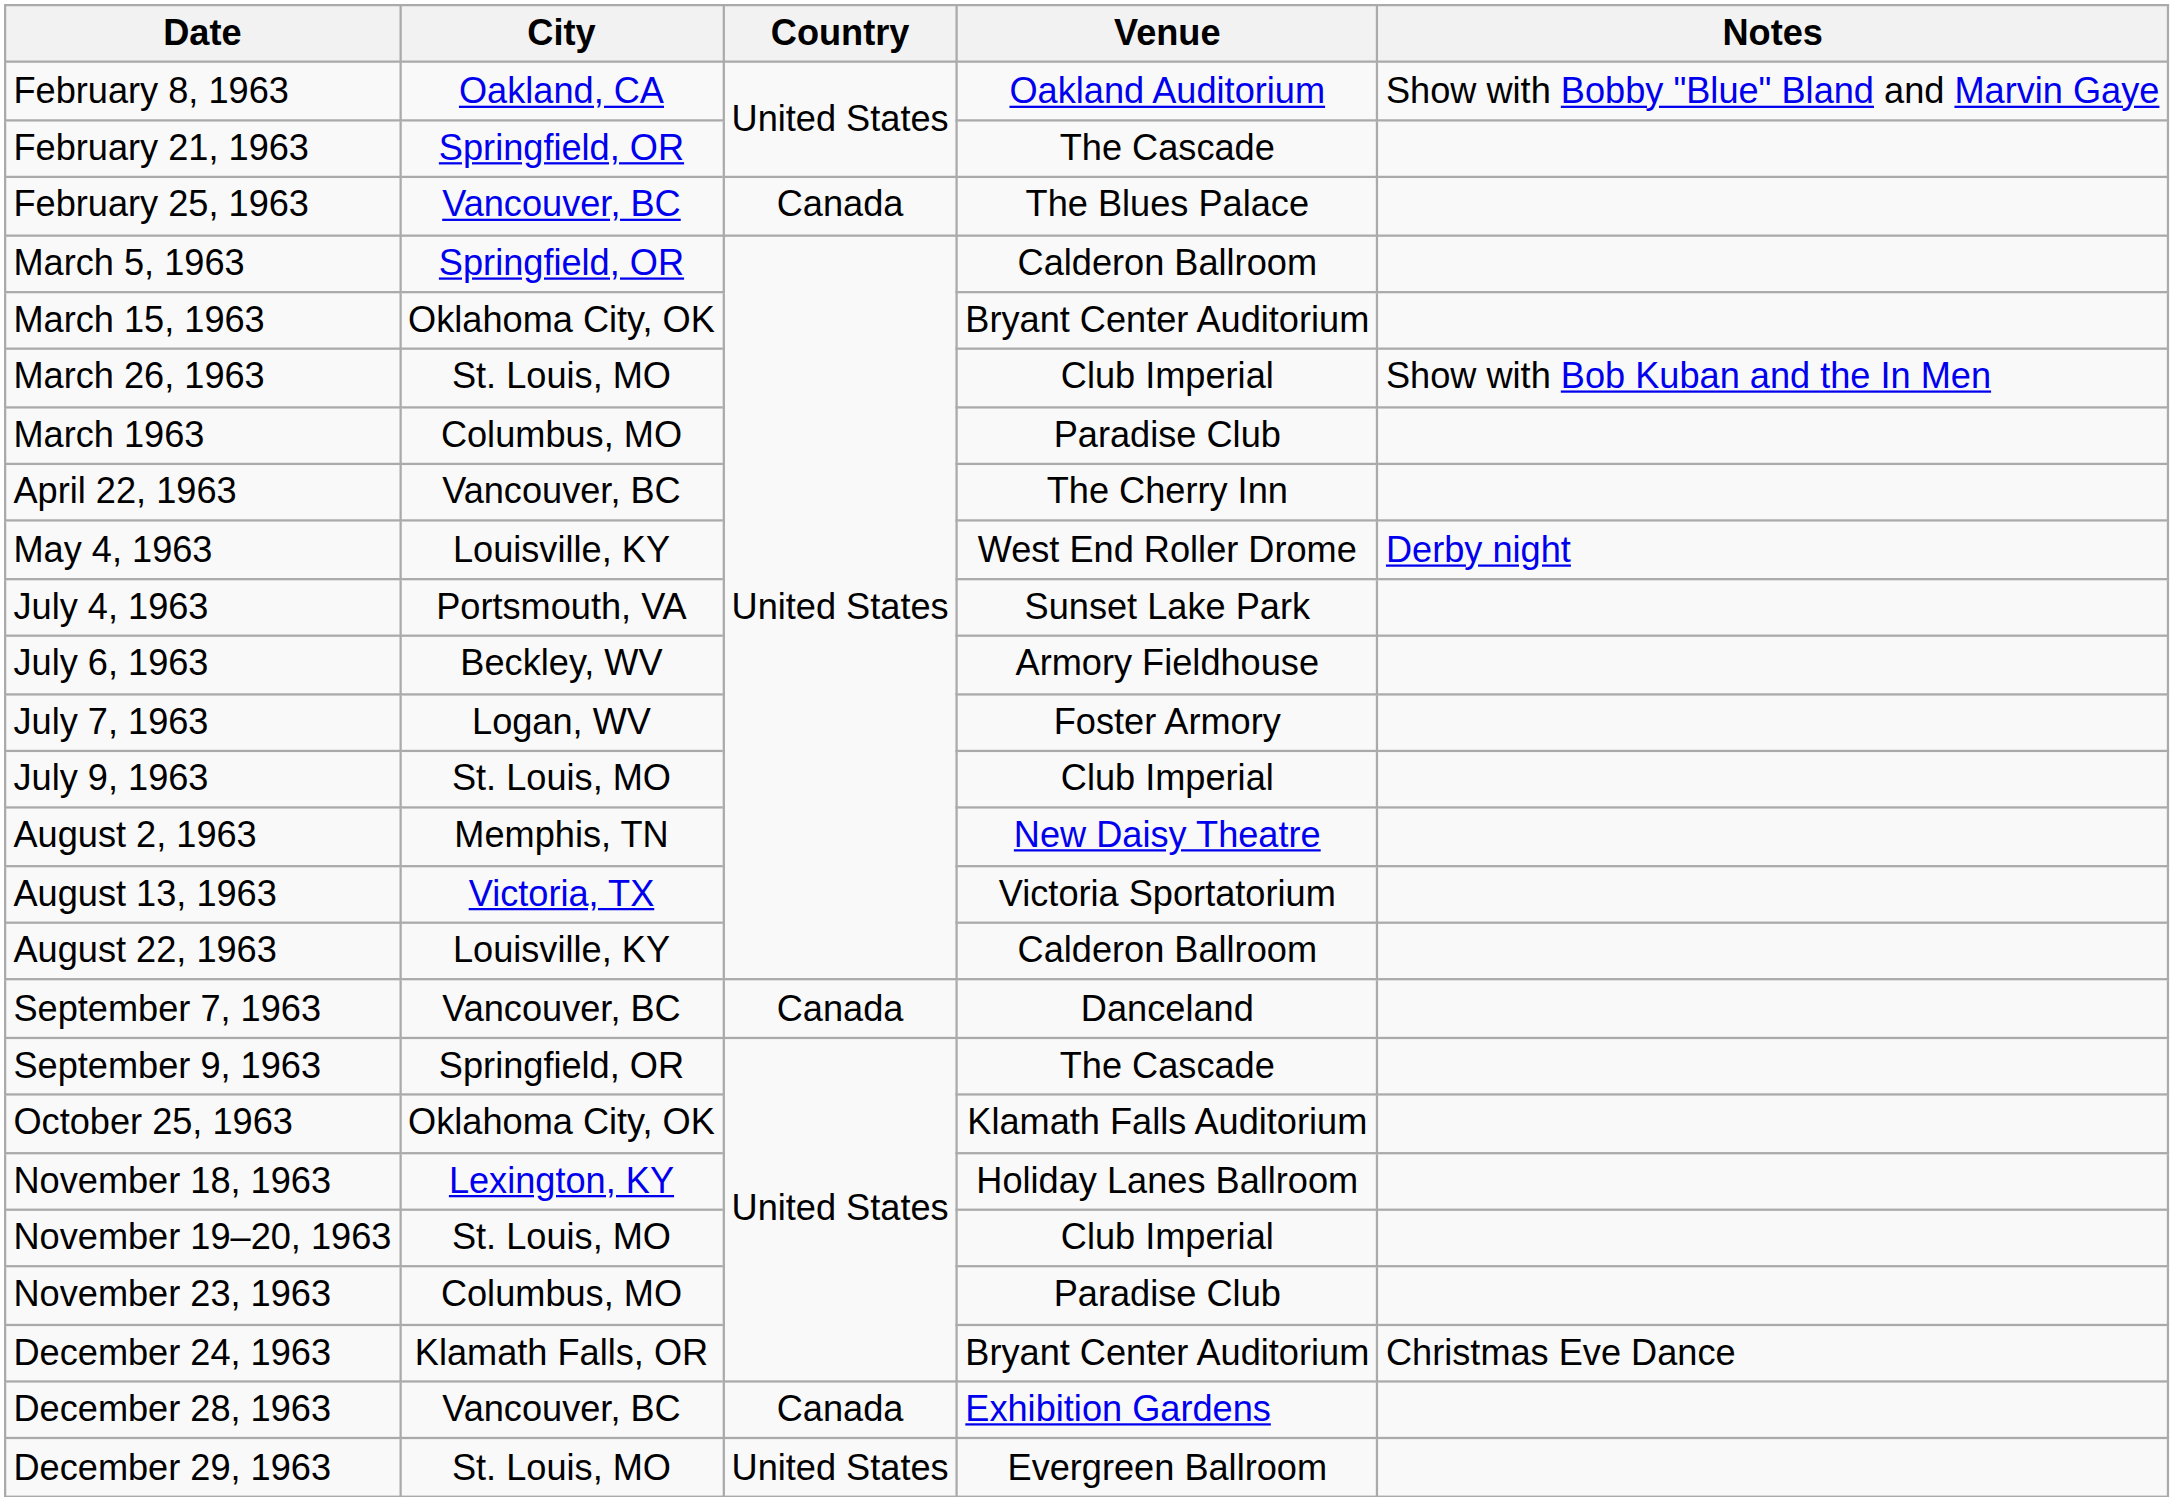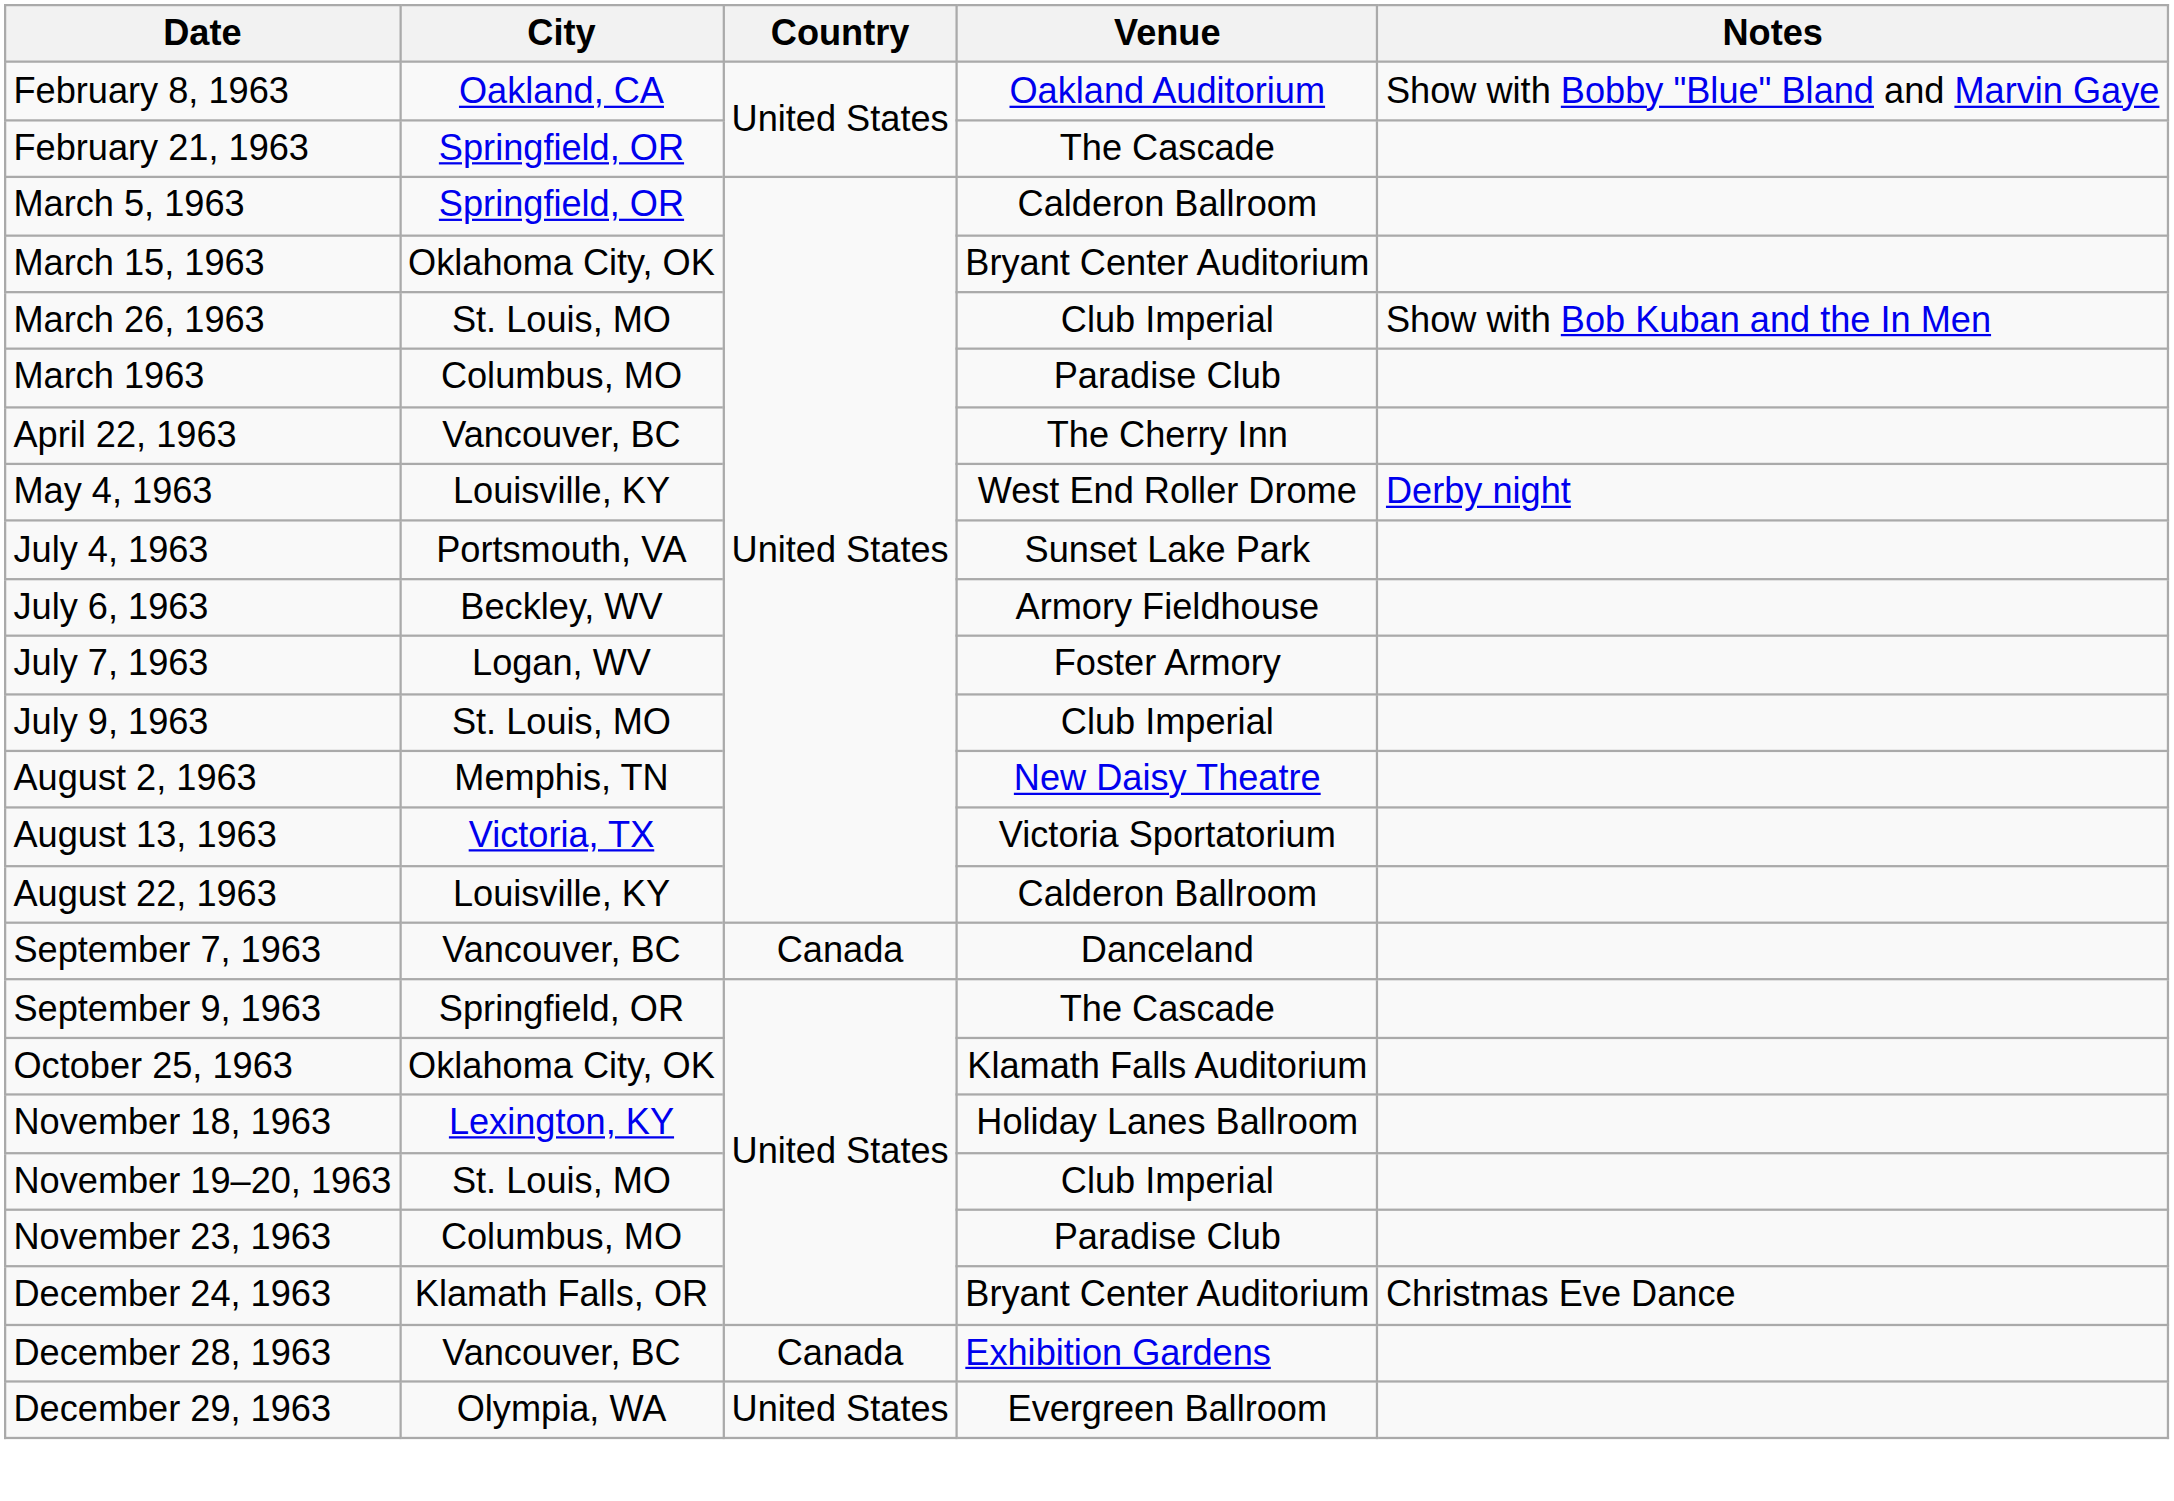 <table class="wikitable">
 <tr>
 <th>Date</th>
 <th>City</th>
 <th>Country</th>
 <th>Venue</th>
 <th>Notes</th>
 </tr>
 <tr>
 <td>February 8, 1963</td>
 <td align="center"><a href='#'>Oakland, CA</a></td>
 <td align="center" rowspan="2">United States</td>
 <td align="center"><a href='#'>Oakland Auditorium</a></td>
 <td>Show with <a href='#'>Bobby "Blue" Bland</a> and <a href='#'>Marvin Gaye</a></td>
 </tr>
 <tr>
 <td>February 21, 1963</td>
 <td align="center"><a href='#'>Springfield, OR</a></td>
 <td align="center">The Cascade</td>
-<td></td>
-</tr>
-<tr>
-<td>February 25, 1963</td>
-<td align="center"><a href='#'>Vancouver, BC</a></td>
-<td align="center">Canada</td>
-<td align="center">The Blues Palace</td>
 <td></td>
 </tr>
 <tr>
 <td>March 5, 1963</td>
 <td align="center"><a href='#'>Springfield, OR</a></td>
 <td rowspan="13" align="center">United States</td>
 <td align="center">Calderon Ballroom</td>
 <td></td>
 </tr>
 <tr>
 <td>March 15, 1963</td>
 <td align="center">Oklahoma City, OK</td>
 <td align="center">Bryant Center Auditorium</td>
 <td></td>
 </tr>
 <tr>
 <td>March 26, 1963</td>
 <td align="center">St. Louis, MO</td>
 <td align="center">Club Imperial</td>
 <td>Show with <a href='#'>Bob Kuban and the In Men</a></td>
 </tr>
 <tr>
 <td>March 1963</td>
 <td align="center">Columbus, MO</td>
 <td align="center">Paradise Club</td>
 <td></td>
 </tr>
 <tr>
 <td>April 22, 1963</td>
 <td align="center">Vancouver, BC</td>
 <td align="center">The Cherry Inn</td>
 <td></td>
 </tr>
 <tr>
 <td>May 4, 1963</td>
 <td align="center">Louisville, KY</td>
 <td align="center">West End Roller Drome</td>
 <td><a href='#'>Derby night</a></td>
 </tr>
 <tr>
 <td>July 4, 1963</td>
 <td align="center">Portsmouth, VA</td>
 <td align="center">Sunset Lake Park</td>
 <td></td>
 </tr>
 <tr>
 <td>July 6, 1963</td>
 <td align="center">Beckley, WV</td>
 <td align="center">Armory Fieldhouse</td>
 <td></td>
 </tr>
 <tr>
 <td>July 7, 1963</td>
 <td align="center">Logan, WV</td>
 <td align="center">Foster Armory</td>
 <td></td>
 </tr>
 <tr>
 <td>July 9, 1963</td>
 <td align="center">St. Louis, MO</td>
 <td align="center">Club Imperial</td>
 <td></td>
 </tr>
 <tr>
 <td>August 2, 1963</td>
 <td align="center">Memphis, TN</td>
 <td align="center"><a href='#'>New Daisy Theatre</a></td>
 <td></td>
 </tr>
 <tr>
 <td>August 13, 1963</td>
 <td align="center"><a href='#'>Victoria, TX</a></td>
 <td align="center">Victoria Sportatorium</td>
 <td></td>
 </tr>
 <tr>
 <td>August 22, 1963</td>
 <td align="center">Louisville, KY</td>
 <td align="center">Calderon Ballroom</td>
 <td></td>
 </tr>
 <tr>
 <td>September 7, 1963</td>
 <td align="center">Vancouver, BC</td>
 <td align="center">Canada</td>
 <td align="center">Danceland</td>
 <td></td>
 </tr>
 <tr>
 <td>September 9, 1963</td>
 <td align="center">Springfield, OR</td>
 <td align="center" rowspan="6">United States</td>
 <td align="center">The Cascade</td>
 <td></td>
 </tr>
 <tr>
 <td>October 25, 1963</td>
 <td align="center">Oklahoma City, OK</td>
 <td align="center">Klamath Falls Auditorium</td>
 <td></td>
 </tr>
 <tr>
 <td>November 18, 1963</td>
 <td align="center"><a href='#'>Lexington, KY</a></td>
 <td align="center">Holiday Lanes Ballroom</td>
 <td></td>
 </tr>
 <tr>
 <td>November 19–20, 1963</td>
 <td align="center">St. Louis, MO</td>
 <td align="center">Club Imperial</td>
 <td></td>
 </tr>
 <tr>
 <td>November 23, 1963</td>
 <td align="center">Columbus, MO</td>
 <td align="center">Paradise Club</td>
 <td></td>
 </tr>
 <tr>
 <td>December 24, 1963</td>
 <td align="center">Klamath Falls, OR</td>
 <td align="center">Bryant Center Auditorium</td>
 <td>Christmas Eve Dance</td>
 </tr>
 <tr>
 <td>December 28, 1963</td>
 <td align="center">Vancouver, BC</td>
 <td align="center">Canada</td>
 <td><a href='#'>Exhibition Gardens</a></td>
 <td></td>
 </tr>
 <tr>
 <td>December 29, 1963</td>
-<td align="center">St. Louis, MO</td>
+<td align="center">Olympia, WA</td>
 <td align="center">United States</td>
 <td align="center">Evergreen Ballroom</td>
 <td></td>
 </tr>
 </table>
